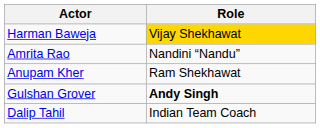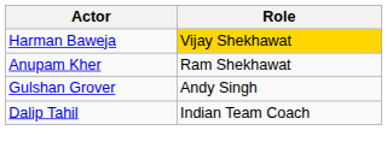 <table class="wikitable" width="400px">
 <tr>
 <th>Actor</th>
 <th>Role</th>
 </tr>
 <tr>
 <td><a href='#'>Harman Baweja</a></td>
 <td style="background: gold;">Vijay Shekhawat</td>
 </tr>
 <tr>
-<td><a href='#'>Amrita Rao</a></td>
-<td>Nandini “Nandu”</td>
-</tr>
-<tr>
 <td><a href='#'>Anupam Kher</a></td>
 <td>Ram Shekhawat</td>
 </tr>
 <tr>
 <td><a href='#'>Gulshan Grover</a></td>
-<td><strong>Andy Singh</strong></td>
+<td>Andy Singh</td>
 </tr>
 <tr>
 <td><a href='#'>Dalip Tahil</a></td>
 <td>Indian Team Coach</td>
 </tr>
 </table>
